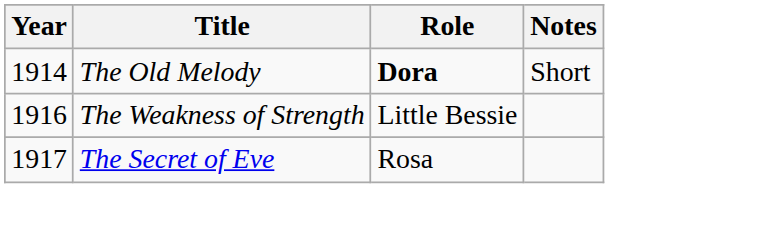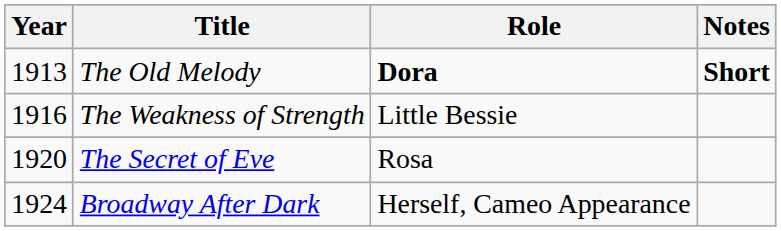 <table class="wikitable">
 <tr>
 <th>Year</th>
 <th>Title</th>
 <th>Role</th>
 <th>Notes</th>
 </tr>
 <tr>
-<td>1914</td>
+<td>1913</td>
 <td><em>The Old Melody</em></td>
 <td><strong>Dora</strong></td>
-<td>Short</td>
+<td><strong>Short</strong></td>
 </tr>
 <tr>
 <td>1916</td>
 <td><em>The Weakness of Strength</em></td>
 <td>Little Bessie</td>
 <td></td>
 </tr>
 <tr>
-<td>1917</td>
+<td>1920</td>
 <td><em><a href='#'>The Secret of Eve</a></em></td>
 <td>Rosa</td>
 <td></td>
 </tr>
+<tr>
+<td>1924</td>
+<td><em><a href='#'>Broadway After Dark</a></em></td>
+<td>Herself, Cameo Appearance</td>
+<td></td>
+</tr>
 </table>
